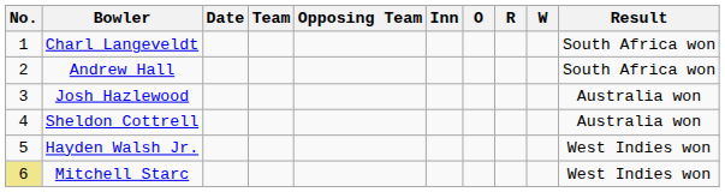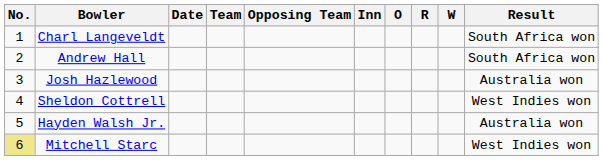 <table class="wikitable sortable">
 <tr align=center>
 <th>No.</th>
 <th>Bowler</th>
 <th>Date</th>
 <th>Team</th>
 <th>Opposing Team</th>
 <th scope="col" style="width:20px;">Inn</th>
 <th scope="col" style="width:20px;">O</th>
 <th scope="col" style="width:20px;">R</th>
 <th scope="col" style="width:20px;">W</th>
 <th>Result</th>
 </tr>
 <tr align=center>
 <td>1</td>
 <td><a href='#'>Charl Langeveldt</a></td>
 <td></td>
 <td></td>
 <td></td>
 <td></td>
 <td></td>
 <td></td>
 <td></td>
 <td>South Africa won</td>
 </tr>
 <tr align="center">
 <td>2</td>
 <td><a href='#'>Andrew Hall</a></td>
 <td></td>
 <td></td>
 <td></td>
 <td></td>
 <td></td>
 <td></td>
 <td></td>
 <td>South Africa won</td>
 </tr>
 <tr align="center">
 <td>3</td>
 <td><a href='#'>Josh Hazlewood</a></td>
 <td></td>
 <td></td>
 <td></td>
 <td></td>
 <td></td>
 <td></td>
 <td></td>
 <td>Australia won</td>
 </tr>
 <tr align="center">
 <td>4</td>
 <td><a href='#'>Sheldon Cottrell</a></td>
 <td></td>
 <td></td>
 <td></td>
 <td></td>
 <td></td>
 <td></td>
 <td></td>
-<td>Australia won</td>
+<td>West Indies won</td>
 </tr>
 <tr align="center">
 <td>5</td>
 <td><a href='#'>Hayden Walsh Jr.</a></td>
 <td></td>
 <td></td>
 <td></td>
 <td></td>
 <td></td>
 <td></td>
 <td></td>
-<td>West Indies won</td>
+<td>Australia won</td>
 </tr>
 <tr align="center">
 <td style="background: khaki;">6</td>
 <td><a href='#'>Mitchell Starc</a></td>
 <td></td>
 <td></td>
 <td></td>
 <td></td>
 <td></td>
 <td></td>
 <td></td>
 <td>West Indies won</td>
 </tr>
 </table>
